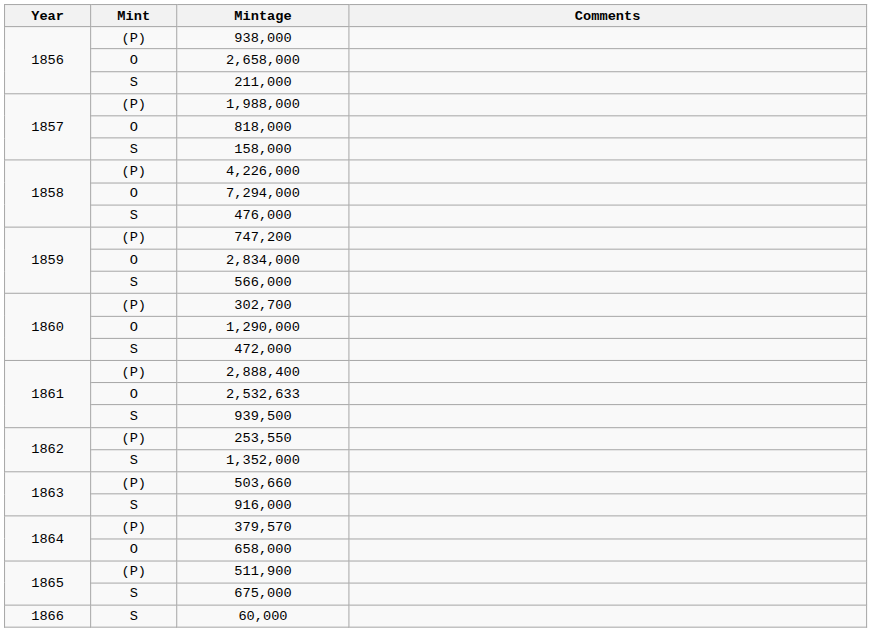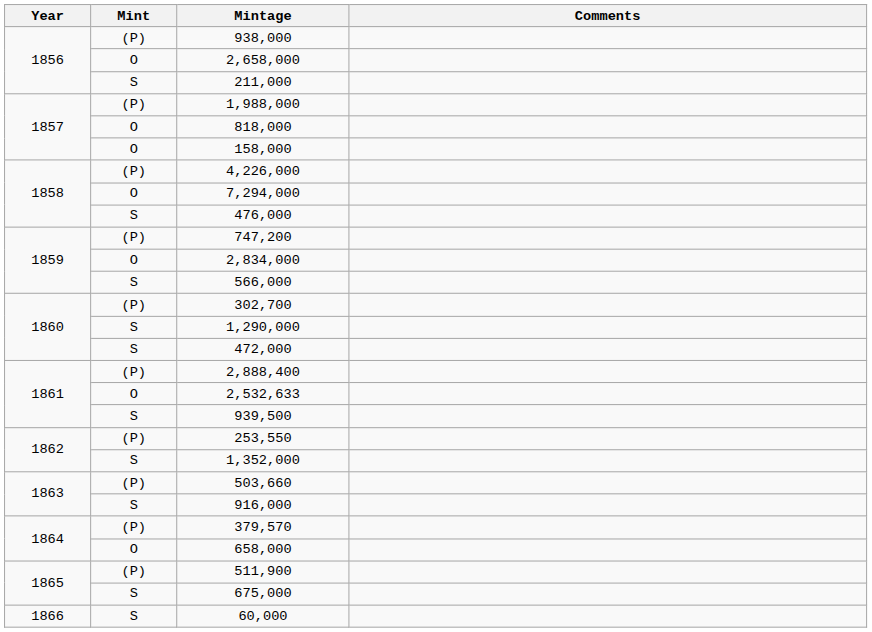 <table class="wikitable sortable" style="min-width:65%; text-align:center;">
 <tr>
 <th width="10%">Year</th>
 <th width="10%">Mint</th>
 <th width="20%">Mintage</th>
 <th width="60%">Comments</th>
 </tr>
 <tr>
 <td rowspan="3">1856</td>
 <td>(P)</td>
 <td>938,000</td>
 <td></td>
 </tr>
 <tr>
 <td>O</td>
 <td>2,658,000</td>
 <td></td>
 </tr>
 <tr>
 <td>S</td>
 <td>211,000</td>
 <td></td>
 </tr>
 <tr>
 <td rowspan="3">1857</td>
 <td>(P)</td>
 <td>1,988,000</td>
 <td></td>
 </tr>
 <tr>
 <td>O</td>
 <td>818,000</td>
 <td></td>
 </tr>
 <tr>
-<td>S</td>
+<td>O</td>
 <td>158,000</td>
 <td></td>
 </tr>
 <tr>
 <td rowspan="3">1858</td>
 <td>(P)</td>
 <td>4,226,000</td>
 <td></td>
 </tr>
 <tr>
 <td>O</td>
 <td>7,294,000</td>
 <td></td>
 </tr>
 <tr>
 <td>S</td>
 <td>476,000</td>
 <td></td>
 </tr>
 <tr>
 <td rowspan="3">1859</td>
 <td>(P)</td>
 <td>747,200</td>
 <td></td>
 </tr>
 <tr>
 <td>O</td>
 <td>2,834,000</td>
 <td></td>
 </tr>
 <tr>
 <td>S</td>
 <td>566,000</td>
 <td></td>
 </tr>
 <tr>
 <td rowspan="3">1860</td>
 <td>(P)</td>
 <td>302,700</td>
 <td></td>
 </tr>
 <tr>
-<td>O</td>
+<td>S</td>
 <td>1,290,000</td>
 <td></td>
 </tr>
 <tr>
 <td>S</td>
 <td>472,000</td>
 <td></td>
 </tr>
 <tr>
 <td rowspan="3">1861</td>
 <td>(P)</td>
 <td>2,888,400</td>
 <td></td>
 </tr>
 <tr>
 <td>O</td>
 <td>2,532,633</td>
 <td></td>
 </tr>
 <tr>
 <td>S</td>
 <td>939,500</td>
 <td></td>
 </tr>
 <tr>
 <td rowspan="2">1862</td>
 <td>(P)</td>
 <td>253,550</td>
 <td></td>
 </tr>
 <tr>
 <td>S</td>
 <td>1,352,000</td>
 <td></td>
 </tr>
 <tr>
 <td rowspan="2">1863</td>
 <td>(P)</td>
 <td>503,660</td>
 <td></td>
 </tr>
 <tr>
 <td>S</td>
 <td>916,000</td>
 <td></td>
 </tr>
 <tr>
 <td rowspan="2">1864</td>
 <td>(P)</td>
 <td>379,570</td>
 <td></td>
 </tr>
 <tr>
 <td>O</td>
 <td>658,000</td>
 <td></td>
 </tr>
 <tr>
 <td rowspan="2">1865</td>
 <td>(P)</td>
 <td>511,900</td>
 <td></td>
 </tr>
 <tr>
 <td>S</td>
 <td>675,000</td>
 <td></td>
 </tr>
 <tr>
 <td>1866</td>
 <td>S</td>
 <td>60,000</td>
 <td></td>
 </tr>
 </table>
